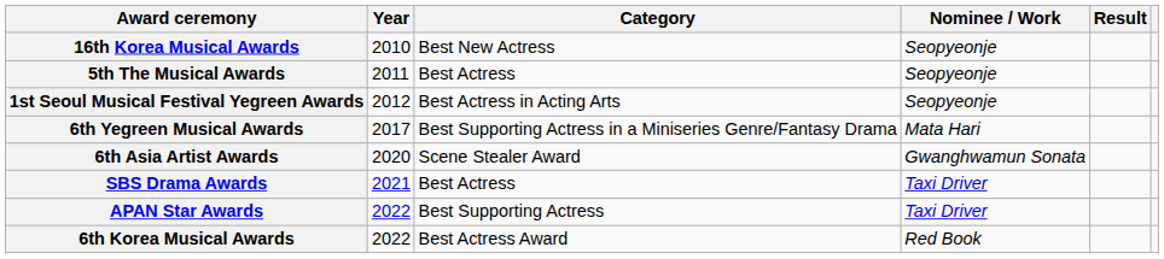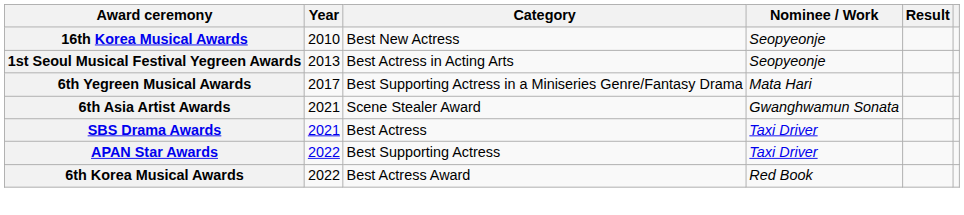 <table class="wikitable plainrowheaders sortable">
 <tr>
 <th scope="col">Award ceremony</th>
 <th scope="col">Year</th>
 <th scope="col">Category</th>
 <th scope="col">Nominee / Work</th>
 <th scope="col">Result</th>
 <th scope="col" class="unsortable"></th>
 </tr>
 <tr>
 <th scope="row">16th <a href='#'>Korea Musical Awards</a></th>
 <td>2010</td>
 <td>Best New Actress</td>
 <td><em>Seopyeonje</em></td>
 <td></td>
 <td></td>
 </tr>
 <tr>
-<th scope="row">5th The Musical Awards</th>
-<td>2011</td>
-<td>Best Actress</td>
-<td><em>Seopyeonje</em></td>
-<td></td>
-<td></td>
-</tr>
-<tr>
 <th scope="row">1st Seoul Musical Festival Yegreen Awards</th>
-<td>2012</td>
+<td>2013</td>
 <td>Best Actress in Acting Arts</td>
 <td><em>Seopyeonje</em></td>
 <td></td>
 <td></td>
 </tr>
 <tr>
 <th scope="row">6th Yegreen Musical Awards</th>
 <td>2017</td>
 <td>Best Supporting Actress in a Miniseries Genre/Fantasy Drama</td>
 <td><em>Mata Hari</em></td>
 <td></td>
 <td></td>
 </tr>
 <tr>
 <th scope="row">6th Asia Artist Awards</th>
-<td>2020</td>
+<td>2021</td>
 <td>Scene Stealer Award</td>
 <td><em>Gwanghwamun Sonata</em></td>
 <td></td>
 <td></td>
 </tr>
 <tr>
 <th scope="row"><a href='#'>SBS Drama Awards</a></th>
 <td><a href='#'>2021</a></td>
 <td>Best Actress</td>
 <td><em><a href='#'>Taxi Driver</a></em></td>
 <td></td>
 <td></td>
 </tr>
 <tr>
 <th scope="row"><a href='#'>APAN Star Awards</a></th>
 <td><a href='#'>2022</a></td>
 <td>Best Supporting Actress</td>
 <td><em><a href='#'>Taxi Driver</a></em></td>
 <td></td>
 <td></td>
 </tr>
 <tr>
 <th scope="row">6th Korea Musical Awards</th>
 <td>2022</td>
 <td>Best Actress Award</td>
 <td><em>Red Book</em></td>
 <td></td>
 <td></td>
 </tr>
 </table>
